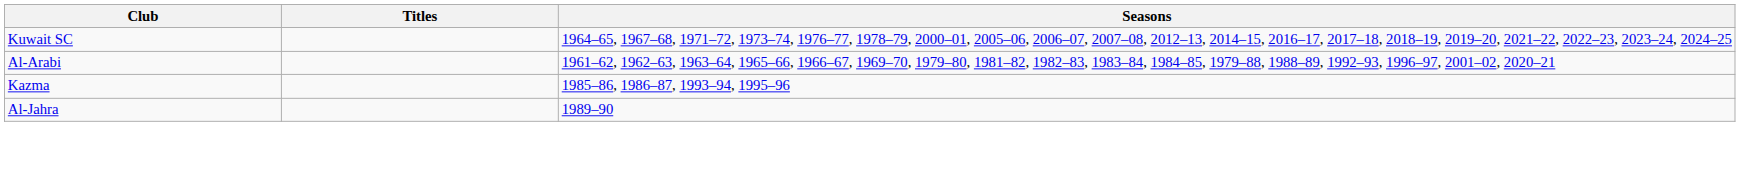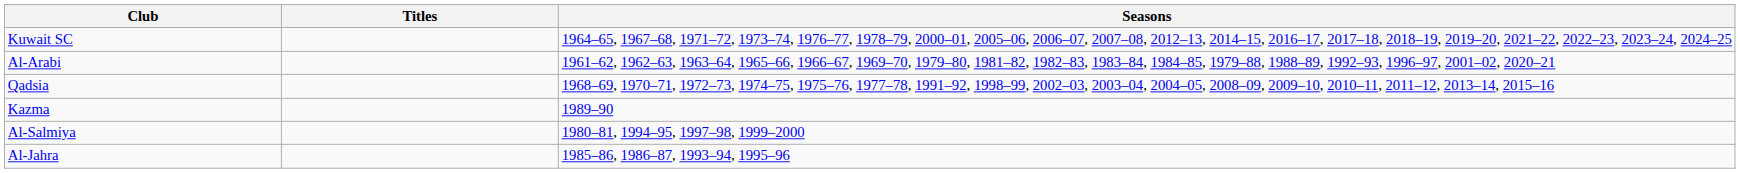 <table class="wikitable sortable">
 <tr>
 <th style="width:16%;">Club</th>
 <th style="width:16%;">Titles</th>
 <th style="width:68%;">Seasons</th>
 </tr>
 <tr>
 <td><a href='#'>Kuwait SC</a></td>
 <td></td>
 <td><a href='#'>1964–65</a>, <a href='#'>1967–68</a>, <a href='#'>1971–72</a>, <a href='#'>1973–74</a>, <a href='#'>1976–77</a>, <a href='#'>1978–79</a>, <a href='#'>2000–01</a>, <a href='#'>2005–06</a>, <a href='#'>2006–07</a>, <a href='#'>2007–08</a>, <a href='#'>2012–13</a>, <a href='#'>2014–15</a>, <a href='#'>2016–17</a>, <a href='#'>2017–18</a>, <a href='#'>2018–19</a>, <a href='#'>2019–20</a>, <a href='#'>2021–22</a>, <a href='#'>2022–23</a>, <a href='#'>2023–24</a>, <a href='#'>2024–25</a></td>
 </tr>
 <tr>
 <td><a href='#'>Al-Arabi</a></td>
 <td></td>
 <td><a href='#'>1961–62</a>, <a href='#'>1962–63</a>, <a href='#'>1963–64</a>, <a href='#'>1965–66</a>, <a href='#'>1966–67</a>, <a href='#'>1969–70</a>, <a href='#'>1979–80</a>, <a href='#'>1981–82</a>, <a href='#'>1982–83</a>, <a href='#'>1983–84</a>, <a href='#'>1984–85</a>, <a href='#'>1979–88</a>, <a href='#'>1988–89</a>, <a href='#'>1992–93</a>, <a href='#'>1996–97</a>, <a href='#'>2001–02</a>, <a href='#'>2020–21</a></td>
 </tr>
 <tr>
+<td><a href='#'>Qadsia</a></td>
+<td></td>
+<td><a href='#'>1968–69</a>, <a href='#'>1970–71</a>, <a href='#'>1972–73</a>, <a href='#'>1974–75</a>, <a href='#'>1975–76</a>, <a href='#'>1977–78</a>, <a href='#'>1991–92</a>, <a href='#'>1998–99</a>, <a href='#'>2002–03</a>, <a href='#'>2003–04</a>, <a href='#'>2004–05</a>, <a href='#'>2008–09</a>, <a href='#'>2009–10</a>, <a href='#'>2010–11</a>, <a href='#'>2011–12</a>, <a href='#'>2013–14</a>, <a href='#'>2015–16</a></td>
+</tr>
+<tr>
 <td><a href='#'>Kazma</a></td>
 <td></td>
-<td><a href='#'>1985–86</a>, <a href='#'>1986–87</a>, <a href='#'>1993–94</a>, <a href='#'>1995–96</a></td>
+<td><a href='#'>1989–90</a></td>
+</tr>
+<tr>
+<td><a href='#'>Al-Salmiya</a></td>
+<td></td>
+<td><a href='#'>1980–81</a>, <a href='#'>1994–95</a>, <a href='#'>1997–98</a>, <a href='#'>1999–2000</a></td>
 </tr>
 <tr>
 <td><a href='#'>Al-Jahra</a></td>
 <td></td>
-<td><a href='#'>1989–90</a></td>
+<td><a href='#'>1985–86</a>, <a href='#'>1986–87</a>, <a href='#'>1993–94</a>, <a href='#'>1995–96</a></td>
 </tr>
 </table>
